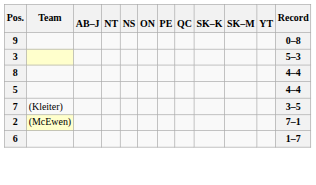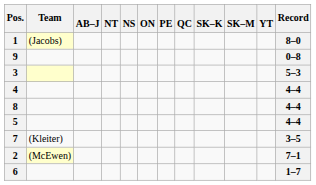 <table class="wikitable sortable nowrap" style="text-align:center; font-size:0.9em;">
 <tr>
 <th>Pos.</th>
 <th>Team</th>
 <th><br>AB–J</th>
 <th><br>NT</th>
 <th><br>NS</th>
 <th><br>ON</th>
 <th><br>PE</th>
 <th><br>QC</th>
 <th><br>SK–K</th>
 <th><br>SK–M</th>
 <th><br>YT</th>
 <th>Record</th>
+</tr>
+<tr>
+<th>1</th>
+<td style="text-align:left; background:#ffffcc;"> (Jacobs)</td>
+<td></td>
+<td></td>
+<td></td>
+<td></td>
+<td></td>
+<td></td>
+<td></td>
+<td></td>
+<td></td>
+<th>8–0</th>
 </tr>
 <tr>
 <th>9</th>
 <td style="text-align:left;"></td>
 <td></td>
 <td></td>
 <td></td>
 <td></td>
 <td></td>
 <td></td>
 <td></td>
 <td></td>
 <td></td>
 <th>0–8</th>
 </tr>
 <tr>
 <th>3</th>
 <td style="text-align:left; background:#ffffcc;"></td>
 <td></td>
 <td></td>
 <td></td>
 <td></td>
 <td></td>
 <td></td>
 <td></td>
 <td></td>
 <td></td>
 <th>5–3</th>
+</tr>
+<tr>
+<th>4</th>
+<td style="text-align:left;"></td>
+<td></td>
+<td></td>
+<td></td>
+<td></td>
+<td></td>
+<td></td>
+<td></td>
+<td></td>
+<td></td>
+<th>4–4</th>
 </tr>
 <tr>
 <th>8</th>
 <td style="text-align:left;"></td>
 <td></td>
 <td></td>
 <td></td>
 <td></td>
 <td></td>
 <td></td>
 <td></td>
 <td></td>
 <td></td>
 <th>4–4</th>
 </tr>
 <tr>
 <th>5</th>
 <td style="text-align:left;"></td>
 <td></td>
 <td></td>
 <td></td>
 <td></td>
 <td></td>
 <td></td>
 <td></td>
 <td></td>
 <td></td>
 <th>4–4</th>
 </tr>
 <tr>
 <th>7</th>
 <td style="text-align:left;"> (Kleiter)</td>
 <td></td>
 <td></td>
 <td></td>
 <td></td>
 <td></td>
 <td></td>
 <td></td>
 <td></td>
 <td></td>
 <th>3–5</th>
 </tr>
 <tr>
 <th>2</th>
 <td style="text-align:left; background:#ffffcc;"> (McEwen)</td>
 <td></td>
 <td></td>
 <td></td>
 <td></td>
 <td></td>
 <td></td>
 <td></td>
 <td></td>
 <td></td>
 <th>7–1</th>
 </tr>
 <tr>
 <th>6</th>
 <td style="text-align:left;"></td>
 <td></td>
 <td></td>
 <td></td>
 <td></td>
 <td></td>
 <td></td>
 <td></td>
 <td></td>
 <td></td>
 <th>1–7</th>
 </tr>
 </table>
